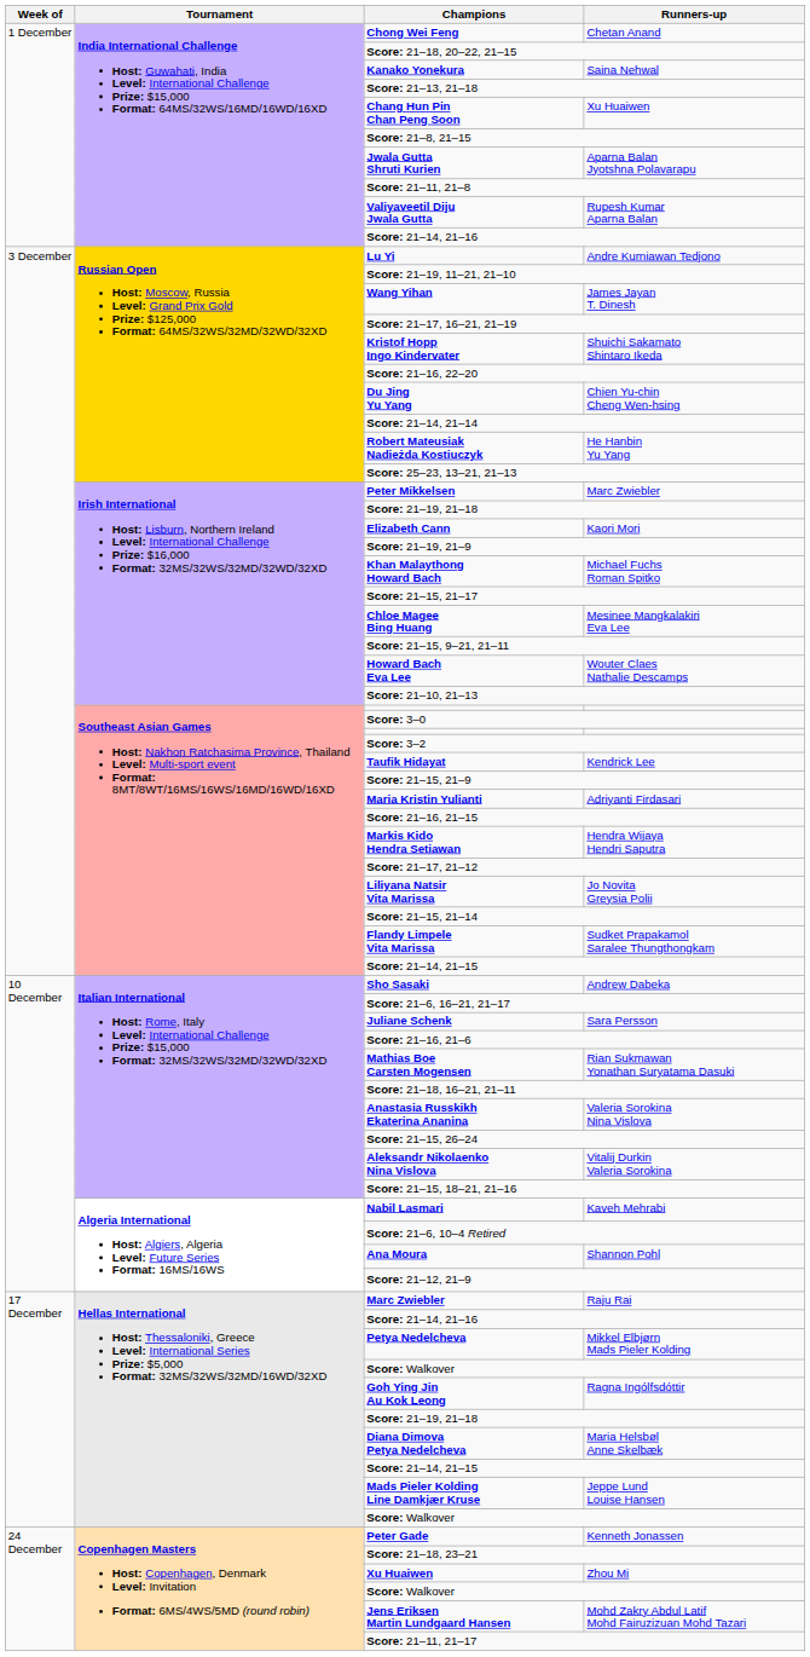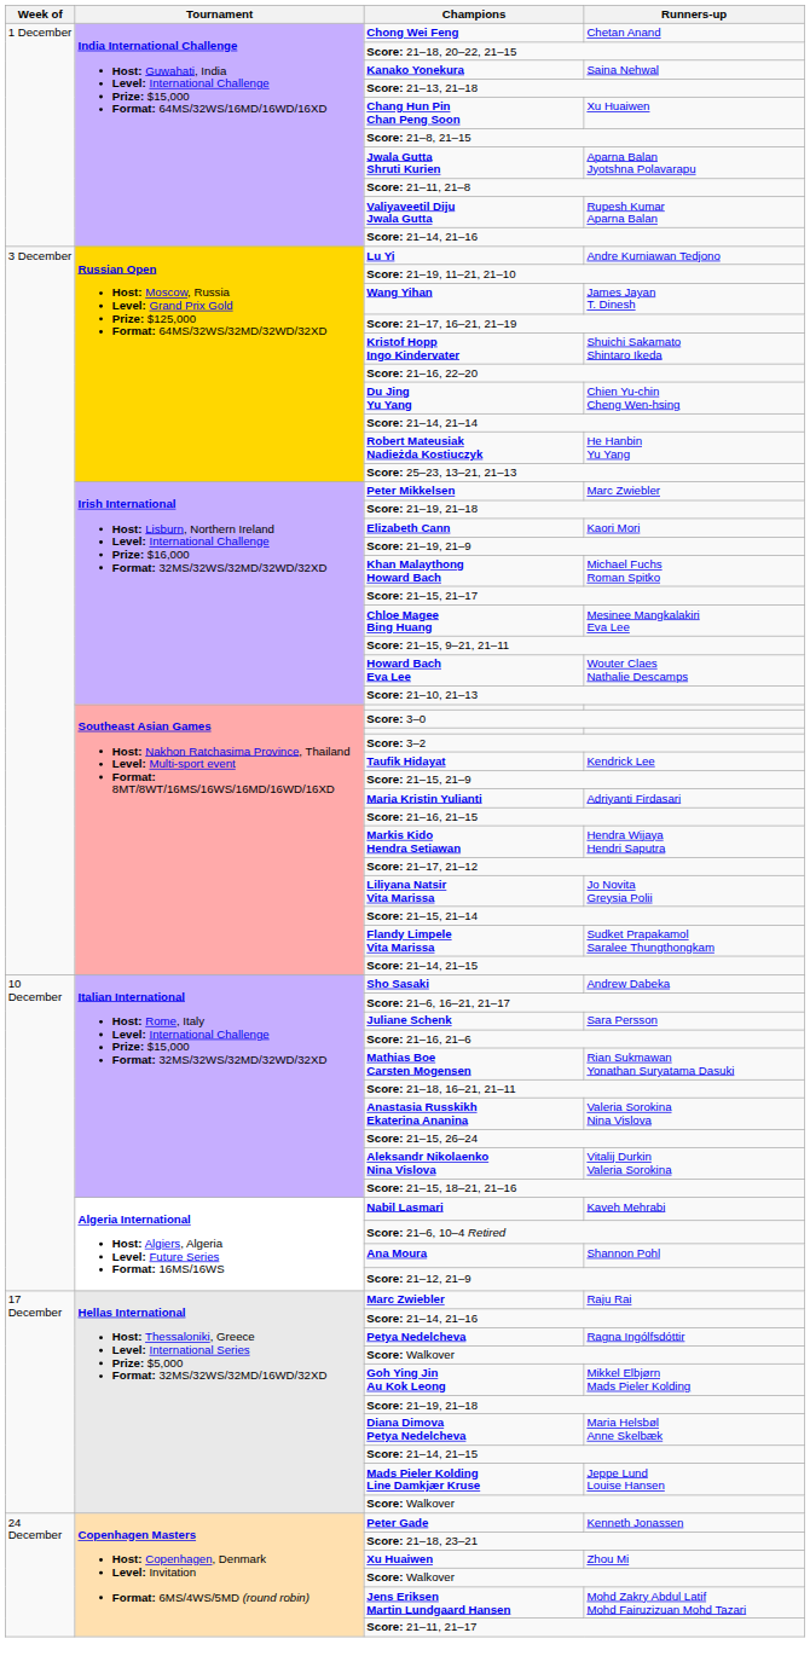 <table class=wikitable style=font-size:85%>
 <tr>
 <th width=75>Week of</th>
 <th width=330>Tournament</th>
 <th width=250>Champions</th>
 <th width=250>Runners-up</th>
 </tr>
 <tr valign=top>
 <td rowspan=10>1 December</td>
 <td style="background:#C6AEFF;" rowspan="10"><br><strong><a href='#'>India International Challenge</a></strong><ul><li><strong>Host:</strong> <a href='#'>Guwahati</a>, India</li><li><strong>Level:</strong> <a href='#'>International Challenge</a></li><li><strong>Prize:</strong> $15,000</li><li><strong>Format:</strong> 64MS/32WS/16MD/16WD/16XD</li></ul></td>
 <td><strong> <a href='#'>Chong Wei Feng</a></strong></td>
 <td> <a href='#'>Chetan Anand</a></td>
 </tr>
 <tr>
 <td colspan=2><strong>Score:</strong> 21–18, 20–22, 21–15</td>
 </tr>
 <tr valign=top>
 <td><strong> <a href='#'>Kanako Yonekura</a></strong></td>
 <td> <a href='#'>Saina Nehwal</a></td>
 </tr>
 <tr>
 <td colspan=2><strong>Score:</strong> 21–13, 21–18</td>
 </tr>
 <tr valign=top>
 <td><strong> <a href='#'>Chang Hun Pin</a><br> <a href='#'>Chan Peng Soon</a></strong></td>
 <td> <a href='#'>Xu Huaiwen</a></td>
 </tr>
 <tr>
 <td colspan=2><strong>Score:</strong> 21–8, 21–15</td>
 </tr>
 <tr valign=top>
 <td><strong> <a href='#'>Jwala Gutta</a><br> <a href='#'>Shruti Kurien</a></strong></td>
 <td> <a href='#'>Aparna Balan</a><br> <a href='#'>Jyotshna Polavarapu</a></td>
 </tr>
 <tr>
 <td colspan=2><strong>Score:</strong> 21–11, 21–8</td>
 </tr>
 <tr valign=top>
 <td><strong> <a href='#'>Valiyaveetil Diju</a><br> <a href='#'>Jwala Gutta</a></strong></td>
 <td> <a href='#'>Rupesh Kumar</a><br> <a href='#'>Aparna Balan</a></td>
 </tr>
 <tr>
 <td colspan=2><strong>Score:</strong> 21–14, 21–16</td>
 </tr>
 <tr valign=top>
 <td rowspan=34>3 December</td>
 <td style="background:#FFD700;" rowspan="10"><br><strong><a href='#'>Russian Open</a></strong><ul><li><strong>Host:</strong> <a href='#'>Moscow</a>, Russia</li><li><strong>Level:</strong> <a href='#'>Grand Prix Gold</a></li><li><strong>Prize:</strong> $125,000</li><li><strong>Format:</strong> 64MS/32WS/32MD/32WD/32XD</li></ul></td>
 <td><strong> <a href='#'>Lu Yi</a></strong></td>
 <td> <a href='#'>Andre Kurniawan Tedjono</a></td>
 </tr>
 <tr>
 <td colspan=2><strong>Score:</strong> 21–19, 11–21, 21–10</td>
 </tr>
 <tr valign=top>
 <td><strong> <a href='#'>Wang Yihan</a></strong></td>
 <td> <a href='#'>James Jayan</a><br> <a href='#'>T. Dinesh</a></td>
 </tr>
 <tr>
 <td colspan=2><strong>Score:</strong> 21–17, 16–21, 21–19</td>
 </tr>
 <tr valign=top>
 <td><strong> <a href='#'>Kristof Hopp</a><br> <a href='#'>Ingo Kindervater</a></strong></td>
 <td> <a href='#'>Shuichi Sakamato</a><br> <a href='#'>Shintaro Ikeda</a></td>
 </tr>
 <tr>
 <td colspan=2><strong>Score:</strong> 21–16, 22–20</td>
 </tr>
 <tr valign=top>
 <td><strong> <a href='#'>Du Jing</a><br> <a href='#'>Yu Yang</a></strong></td>
 <td> <a href='#'>Chien Yu-chin</a><br> <a href='#'>Cheng Wen-hsing</a></td>
 </tr>
 <tr>
 <td colspan=2><strong>Score:</strong> 21–14, 21–14</td>
 </tr>
 <tr valign=top>
 <td><strong> <a href='#'>Robert Mateusiak</a><br> <a href='#'>Nadieżda Kostiuczyk</a></strong></td>
 <td> <a href='#'>He Hanbin</a><br> <a href='#'>Yu Yang</a></td>
 </tr>
 <tr>
 <td colspan=2><strong>Score:</strong> 25–23, 13–21, 21–13</td>
 </tr>
 <tr valign=top>
 <td style="background:#C6AEFF;" rowspan="10"><br><strong><a href='#'>Irish International</a></strong><ul><li><strong>Host:</strong> <a href='#'>Lisburn</a>, Northern Ireland</li><li><strong>Level:</strong> <a href='#'>International Challenge</a></li><li><strong>Prize:</strong> $16,000</li><li><strong>Format:</strong> 32MS/32WS/32MD/32WD/32XD</li></ul></td>
 <td><strong> <a href='#'>Peter Mikkelsen</a></strong></td>
 <td> <a href='#'>Marc Zwiebler</a></td>
 </tr>
 <tr>
 <td colspan=2><strong>Score:</strong> 21–19, 21–18</td>
 </tr>
 <tr valign=top>
 <td><strong> <a href='#'>Elizabeth Cann</a></strong></td>
 <td> <a href='#'>Kaori Mori</a></td>
 </tr>
 <tr>
 <td colspan=2><strong>Score:</strong> 21–19, 21–9</td>
 </tr>
 <tr valign=top>
 <td><strong> <a href='#'>Khan Malaythong</a><br> <a href='#'>Howard Bach</a></strong></td>
 <td> <a href='#'>Michael Fuchs</a><br> <a href='#'>Roman Spitko</a></td>
 </tr>
 <tr>
 <td colspan=2><strong>Score:</strong> 21–15, 21–17</td>
 </tr>
 <tr valign=top>
 <td><strong> <a href='#'>Chloe Magee</a><br> <a href='#'>Bing Huang</a></strong></td>
 <td> <a href='#'>Mesinee Mangkalakiri</a><br> <a href='#'>Eva Lee</a></td>
 </tr>
 <tr>
 <td colspan=2><strong>Score:</strong> 21–15, 9–21, 21–11</td>
 </tr>
 <tr valign=top>
 <td><strong> <a href='#'>Howard Bach</a><br> <a href='#'>Eva Lee</a></strong></td>
 <td> <a href='#'>Wouter Claes</a><br> <a href='#'>Nathalie Descamps</a></td>
 </tr>
 <tr>
 <td colspan=2><strong>Score:</strong> 21–10, 21–13</td>
 </tr>
 <tr valign=top>
 <td style="background:#FFAAAA;" rowspan="14"><br><strong><a href='#'>Southeast Asian Games</a></strong><ul><li><strong>Host:</strong> <a href='#'>Nakhon Ratchasima Province</a>, Thailand</li><li><strong>Level:</strong> <a href='#'>Multi-sport event</a></li><li><strong>Format:</strong> 8MT/8WT/16MS/16WS/16MD/16WD/16XD</li></ul></td>
 <td><strong></strong></td>
 <td></td>
 </tr>
 <tr>
 <td colspan=2><strong>Score:</strong> 3–0</td>
 </tr>
 <tr valign=top>
 <td><strong></strong></td>
 <td></td>
 </tr>
 <tr>
 <td colspan=2><strong>Score:</strong> 3–2</td>
 </tr>
 <tr valign=top>
 <td><strong> <a href='#'>Taufik Hidayat</a></strong></td>
 <td> <a href='#'>Kendrick Lee</a></td>
 </tr>
 <tr>
 <td colspan=2><strong>Score:</strong> 21–15, 21–9</td>
 </tr>
 <tr valign=top>
 <td><strong> <a href='#'>Maria Kristin Yulianti</a></strong></td>
 <td> <a href='#'>Adriyanti Firdasari</a></td>
 </tr>
 <tr>
 <td colspan=2><strong>Score:</strong> 21–16, 21–15</td>
 </tr>
 <tr valign=top>
 <td><strong> <a href='#'>Markis Kido</a><br> <a href='#'>Hendra Setiawan</a></strong></td>
 <td> <a href='#'>Hendra Wijaya</a><br> <a href='#'>Hendri Saputra</a></td>
 </tr>
 <tr>
 <td colspan=2><strong>Score:</strong> 21–17, 21–12</td>
 </tr>
 <tr valign=top>
 <td><strong> <a href='#'>Liliyana Natsir</a><br> <a href='#'>Vita Marissa</a></strong></td>
 <td> <a href='#'>Jo Novita</a><br> <a href='#'>Greysia Polii</a></td>
 </tr>
 <tr>
 <td colspan=2><strong>Score:</strong> 21–15, 21–14</td>
 </tr>
 <tr valign=top>
 <td><strong> <a href='#'>Flandy Limpele</a><br> <a href='#'>Vita Marissa</a></strong></td>
 <td> <a href='#'>Sudket Prapakamol</a><br> <a href='#'>Saralee Thungthongkam</a></td>
 </tr>
 <tr>
 <td colspan=2><strong>Score:</strong> 21–14, 21–15</td>
 </tr>
 <tr valign=top>
 <td rowspan=14>10 December</td>
 <td style="background:#C6AEFF;" rowspan="10"><br><strong><a href='#'>Italian International</a></strong><ul><li><strong>Host:</strong> <a href='#'>Rome</a>, Italy</li><li><strong>Level:</strong> <a href='#'>International Challenge</a></li><li><strong>Prize:</strong> $15,000</li><li><strong>Format:</strong> 32MS/32WS/32MD/32WD/32XD</li></ul></td>
 <td><strong> <a href='#'>Sho Sasaki</a></strong></td>
 <td> <a href='#'>Andrew Dabeka</a></td>
 </tr>
 <tr>
 <td colspan=2><strong>Score:</strong> 21–6, 16–21, 21–17</td>
 </tr>
 <tr valign=top>
 <td><strong> <a href='#'>Juliane Schenk</a></strong></td>
 <td> <a href='#'>Sara Persson</a></td>
 </tr>
 <tr>
 <td colspan=2><strong>Score:</strong> 21–16, 21–6</td>
 </tr>
 <tr valign=top>
 <td><strong> <a href='#'>Mathias Boe</a><br> <a href='#'>Carsten Mogensen</a></strong></td>
 <td> <a href='#'>Rian Sukmawan</a><br> <a href='#'>Yonathan Suryatama Dasuki</a></td>
 </tr>
 <tr>
 <td colspan=2><strong>Score:</strong> 21–18, 16–21, 21–11</td>
 </tr>
 <tr valign=top>
 <td><strong> <a href='#'>Anastasia Russkikh</a><br> <a href='#'>Ekaterina Ananina</a></strong></td>
 <td> <a href='#'>Valeria Sorokina</a><br> <a href='#'>Nina Vislova</a></td>
 </tr>
 <tr>
 <td colspan=2><strong>Score:</strong> 21–15, 26–24</td>
 </tr>
 <tr valign=top>
 <td><strong> <a href='#'>Aleksandr Nikolaenko</a><br> <a href='#'>Nina Vislova</a></strong></td>
 <td> <a href='#'>Vitalij Durkin</a><br> <a href='#'>Valeria Sorokina</a></td>
 </tr>
 <tr>
 <td colspan=2><strong>Score:</strong> 21–15, 18–21, 21–16</td>
 </tr>
 <tr valign=top>
 <td style="background:#ffffff;" rowspan="4"><br><strong><a href='#'>Algeria International</a></strong><ul><li><strong>Host:</strong> <a href='#'>Algiers</a>, Algeria</li><li><strong>Level:</strong> <a href='#'>Future Series</a></li><li><strong>Format:</strong> 16MS/16WS</li></ul></td>
 <td><strong> <a href='#'>Nabil Lasmari</a></strong></td>
 <td> <a href='#'>Kaveh Mehrabi</a></td>
 </tr>
 <tr>
 <td colspan=2><strong>Score:</strong> 21–6, 10–4 <em>Retired</em></td>
 </tr>
 <tr valign=top>
 <td><strong> <a href='#'>Ana Moura</a></strong></td>
 <td> <a href='#'>Shannon Pohl</a></td>
 </tr>
 <tr>
 <td colspan=2><strong>Score:</strong> 21–12, 21–9</td>
 </tr>
 <tr valign=top>
 <td rowspan=10>17 December</td>
 <td style="background:#E9E9E9;" rowspan="10"><br><strong><a href='#'>Hellas International</a></strong><ul><li><strong>Host:</strong> <a href='#'>Thessaloniki</a>, Greece</li><li><strong>Level:</strong> <a href='#'>International Series</a></li><li><strong>Prize:</strong> $5,000</li><li><strong>Format:</strong> 32MS/32WS/32MD/16WD/32XD</li></ul></td>
 <td><strong> <a href='#'>Marc Zwiebler</a></strong></td>
 <td> <a href='#'>Raju Rai</a></td>
 </tr>
 <tr>
 <td colspan=2><strong>Score:</strong> 21–14, 21–16</td>
 </tr>
 <tr valign=top>
 <td><strong> <a href='#'>Petya Nedelcheva</a></strong></td>
-<td> <a href='#'>Mikkel Elbjørn</a><br> <a href='#'>Mads Pieler Kolding</a></td>
+<td> <a href='#'>Ragna Ingólfsdóttir</a></td>
 </tr>
 <tr>
 <td colspan=2><strong>Score:</strong> Walkover</td>
 </tr>
 <tr valign=top>
 <td><strong> <a href='#'>Goh Ying Jin</a><br> <a href='#'>Au Kok Leong</a></strong></td>
-<td> <a href='#'>Ragna Ingólfsdóttir</a></td>
+<td> <a href='#'>Mikkel Elbjørn</a><br> <a href='#'>Mads Pieler Kolding</a></td>
 </tr>
 <tr>
 <td colspan=2><strong>Score:</strong> 21–19, 21–18</td>
 </tr>
 <tr valign=top>
 <td><strong> <a href='#'>Diana Dimova</a><br> <a href='#'>Petya Nedelcheva</a></strong></td>
 <td> <a href='#'>Maria Helsbøl</a><br> <a href='#'>Anne Skelbæk</a></td>
 </tr>
 <tr>
 <td colspan=2><strong>Score:</strong> 21–14, 21–15</td>
 </tr>
 <tr valign=top>
 <td><strong> <a href='#'>Mads Pieler Kolding</a><br> <a href='#'>Line Damkjær Kruse</a></strong></td>
 <td> <a href='#'>Jeppe Lund</a><br> <a href='#'>Louise Hansen</a></td>
 </tr>
 <tr>
 <td colspan=2><strong>Score:</strong> Walkover</td>
 </tr>
 <tr valign=top>
 <td rowspan=6>24 December</td>
 <td style="background:#FFE0AF;" rowspan="6"><br><strong><a href='#'>Copenhagen Masters</a></strong><ul><li><strong>Host:</strong> <a href='#'>Copenhagen</a>, Denmark</li><li><strong>Level:</strong> Invitation</li></ul><ul><li><strong>Format:</strong> 6MS/4WS/5MD <em>(round robin)</em></li></ul></td>
 <td><strong> <a href='#'>Peter Gade</a></strong></td>
 <td> <a href='#'>Kenneth Jonassen</a></td>
 </tr>
 <tr>
 <td colspan=2><strong>Score:</strong> 21–18, 23–21</td>
 </tr>
 <tr valign=top>
 <td><strong> <a href='#'>Xu Huaiwen</a></strong></td>
 <td> <a href='#'>Zhou Mi</a></td>
 </tr>
 <tr>
 <td colspan=2><strong>Score:</strong> Walkover</td>
 </tr>
 <tr valign=top>
 <td><strong> <a href='#'>Jens Eriksen</a><br> <a href='#'>Martin Lundgaard Hansen</a></strong></td>
 <td> <a href='#'>Mohd Zakry Abdul Latif</a><br> <a href='#'>Mohd Fairuzizuan Mohd Tazari</a></td>
 </tr>
 <tr>
 <td colspan=2><strong>Score:</strong> 21–11, 21–17</td>
 </tr>
 </table>
